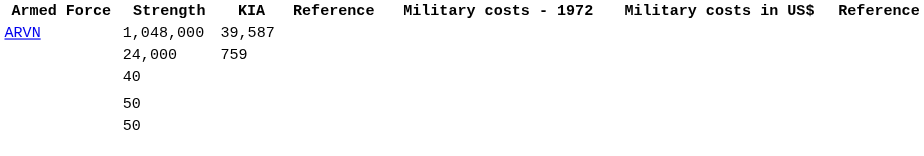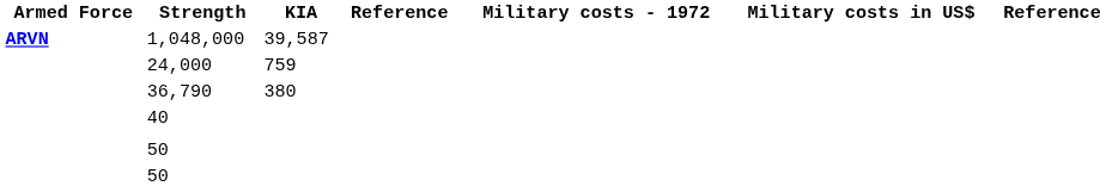 <table width="800px">
 <tr>
 <th>Armed Force</th>
 <th>Strength</th>
 <th>KIA</th>
 <th>Reference</th>
 <th></th>
 <th>Military costs - 1972</th>
 <th>Military costs in  US$</th>
 <th>Reference</th>
 </tr>
 <tr>
-<td> <a href='#'>ARVN</a></td>
+<td><strong> <a href='#'>ARVN</a></strong></td>
 <td>1,048,000</td>
 <td>39,587</td>
 <td></td>
 <td></td>
 <td></td>
 <td></td>
 </tr>
 <tr>
 <td></td>
 <td>24,000</td>
 <td>759</td>
+<td></td>
+<td></td>
+<td></td>
+<td></td>
+<td></td>
+</tr>
+<tr>
+<td></td>
+<td>36,790</td>
+<td>380</td>
 <td></td>
 <td></td>
 <td></td>
 <td></td>
 <td></td>
 </tr>
 <tr>
 <td></td>
 <td>40</td>
 <td></td>
 <td></td>
 <td></td>
 <td></td>
 <td></td>
 <td></td>
 </tr>
 <tr>
 <td></td>
 <td></td>
 <td></td>
 <td></td>
 <td></td>
 <td></td>
 <td></td>
 <td></td>
 </tr>
 <tr>
 <td></td>
 <td>50</td>
 <td></td>
 <td></td>
 <td></td>
 <td></td>
 <td></td>
 <td></td>
 </tr>
 <tr>
 <td></td>
 <td>50</td>
 <td></td>
 <td></td>
 <td></td>
 <td></td>
 <td></td>
 <td></td>
 </tr>
 <tr>
 <td></td>
 <td></td>
 <td></td>
 <td></td>
 <td></td>
 <td></td>
 <td></td>
 </tr>
 </table>
